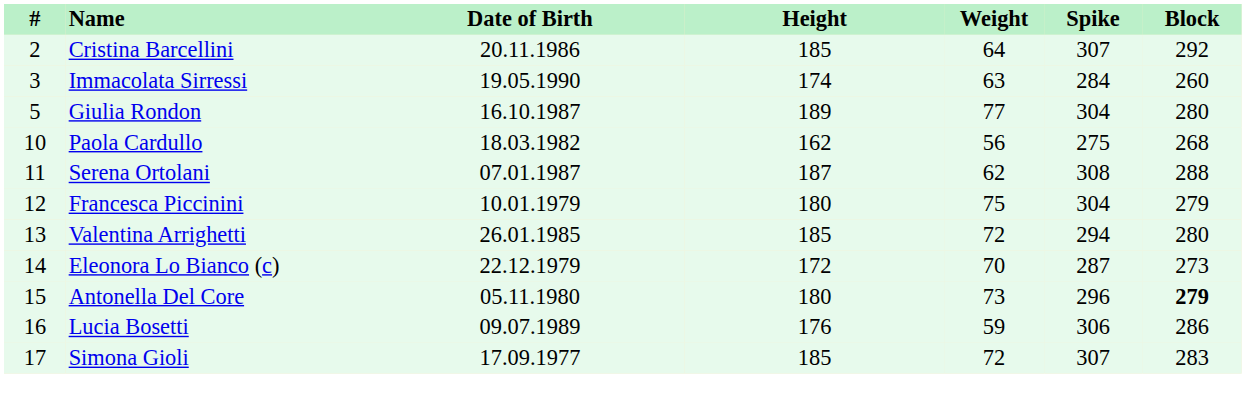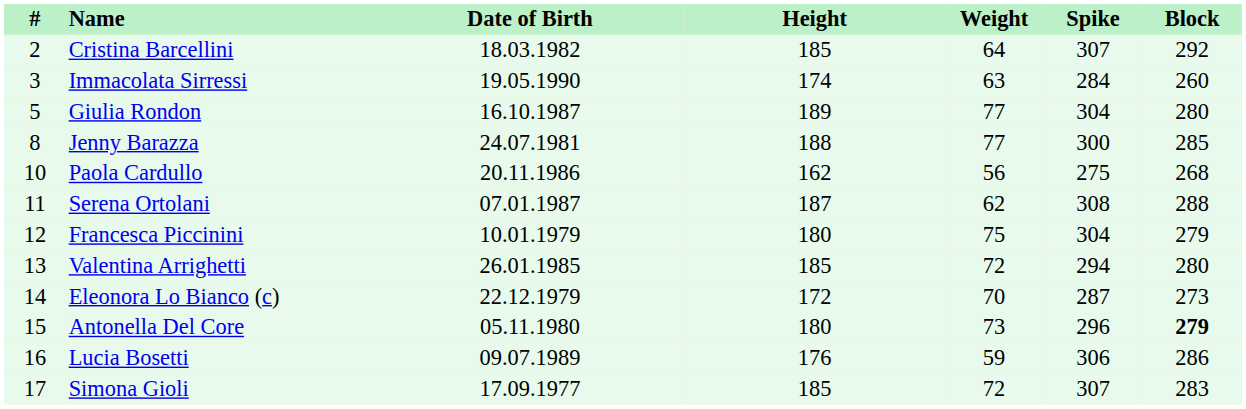 <table border=0 cellpadding=2 cellspacing=0 |- bgcolor=#FFECCE style="text-align:center;" width=100%>
 <tr bgcolor=#BBF0C9>
 <th width=5%>#</th>
 <th width=25% align=left>Name</th>
 <th width=25%>Date of Birth</th>
 <th width=21%>Height</th>
 <th width=8%>Weight</th>
 <th width=8%>Spike</th>
 <th width=8%>Block</th>
 </tr>
 <tr bgcolor=#E7FAEC>
 <td>2</td>
 <td align=left><a href='#'>Cristina Barcellini</a></td>
-<td>20.11.1986</td>
+<td>18.03.1982</td>
 <td>185</td>
 <td>64</td>
 <td>307</td>
 <td>292</td>
 </tr>
 <tr bgcolor=#E7FAEC>
 <td>3</td>
 <td align=left><a href='#'>Immacolata Sirressi</a></td>
 <td>19.05.1990</td>
 <td>174</td>
 <td>63</td>
 <td>284</td>
 <td>260</td>
 </tr>
 <tr bgcolor=#E7FAEC>
 <td>5</td>
 <td align=left><a href='#'>Giulia Rondon</a></td>
 <td>16.10.1987</td>
 <td>189</td>
 <td>77</td>
 <td>304</td>
 <td>280</td>
 </tr>
 <tr bgcolor=#E7FAEC>
+<td>8</td>
+<td align=left><a href='#'>Jenny Barazza</a></td>
+<td>24.07.1981</td>
+<td>188</td>
+<td>77</td>
+<td>300</td>
+<td>285</td>
+</tr>
+<tr bgcolor=#E7FAEC>
 <td>10</td>
 <td align=left><a href='#'>Paola Cardullo</a></td>
-<td>18.03.1982</td>
+<td>20.11.1986</td>
 <td>162</td>
 <td>56</td>
 <td>275</td>
 <td>268</td>
 </tr>
 <tr bgcolor=#E7FAEC>
 <td>11</td>
 <td align=left><a href='#'>Serena Ortolani</a></td>
 <td>07.01.1987</td>
 <td>187</td>
 <td>62</td>
 <td>308</td>
 <td>288</td>
 </tr>
 <tr bgcolor=#E7FAEC>
 <td>12</td>
 <td align=left><a href='#'>Francesca Piccinini</a></td>
 <td>10.01.1979</td>
 <td>180</td>
 <td>75</td>
 <td>304</td>
 <td>279</td>
 </tr>
 <tr bgcolor=#E7FAEC>
 <td>13</td>
 <td align=left><a href='#'>Valentina Arrighetti</a></td>
 <td>26.01.1985</td>
 <td>185</td>
 <td>72</td>
 <td>294</td>
 <td>280</td>
 </tr>
 <tr bgcolor=#E7FAEC>
 <td>14</td>
 <td align=left><a href='#'>Eleonora Lo Bianco</a> (<a href='#'>c</a>)</td>
 <td>22.12.1979</td>
 <td>172</td>
 <td>70</td>
 <td>287</td>
 <td>273</td>
 </tr>
 <tr bgcolor=#E7FAEC>
 <td>15</td>
 <td align=left><a href='#'>Antonella Del Core</a></td>
 <td>05.11.1980</td>
 <td>180</td>
 <td>73</td>
 <td>296</td>
 <td><strong>279</strong></td>
 </tr>
 <tr bgcolor=#E7FAEC>
 <td>16</td>
 <td align=left><a href='#'>Lucia Bosetti</a></td>
 <td>09.07.1989</td>
 <td>176</td>
 <td>59</td>
 <td>306</td>
 <td>286</td>
 </tr>
 <tr bgcolor=#E7FAEC>
 <td>17</td>
 <td align=left><a href='#'>Simona Gioli</a></td>
 <td>17.09.1977</td>
 <td>185</td>
 <td>72</td>
 <td>307</td>
 <td>283</td>
 </tr>
 <tr>
 </tr>
 </table>
